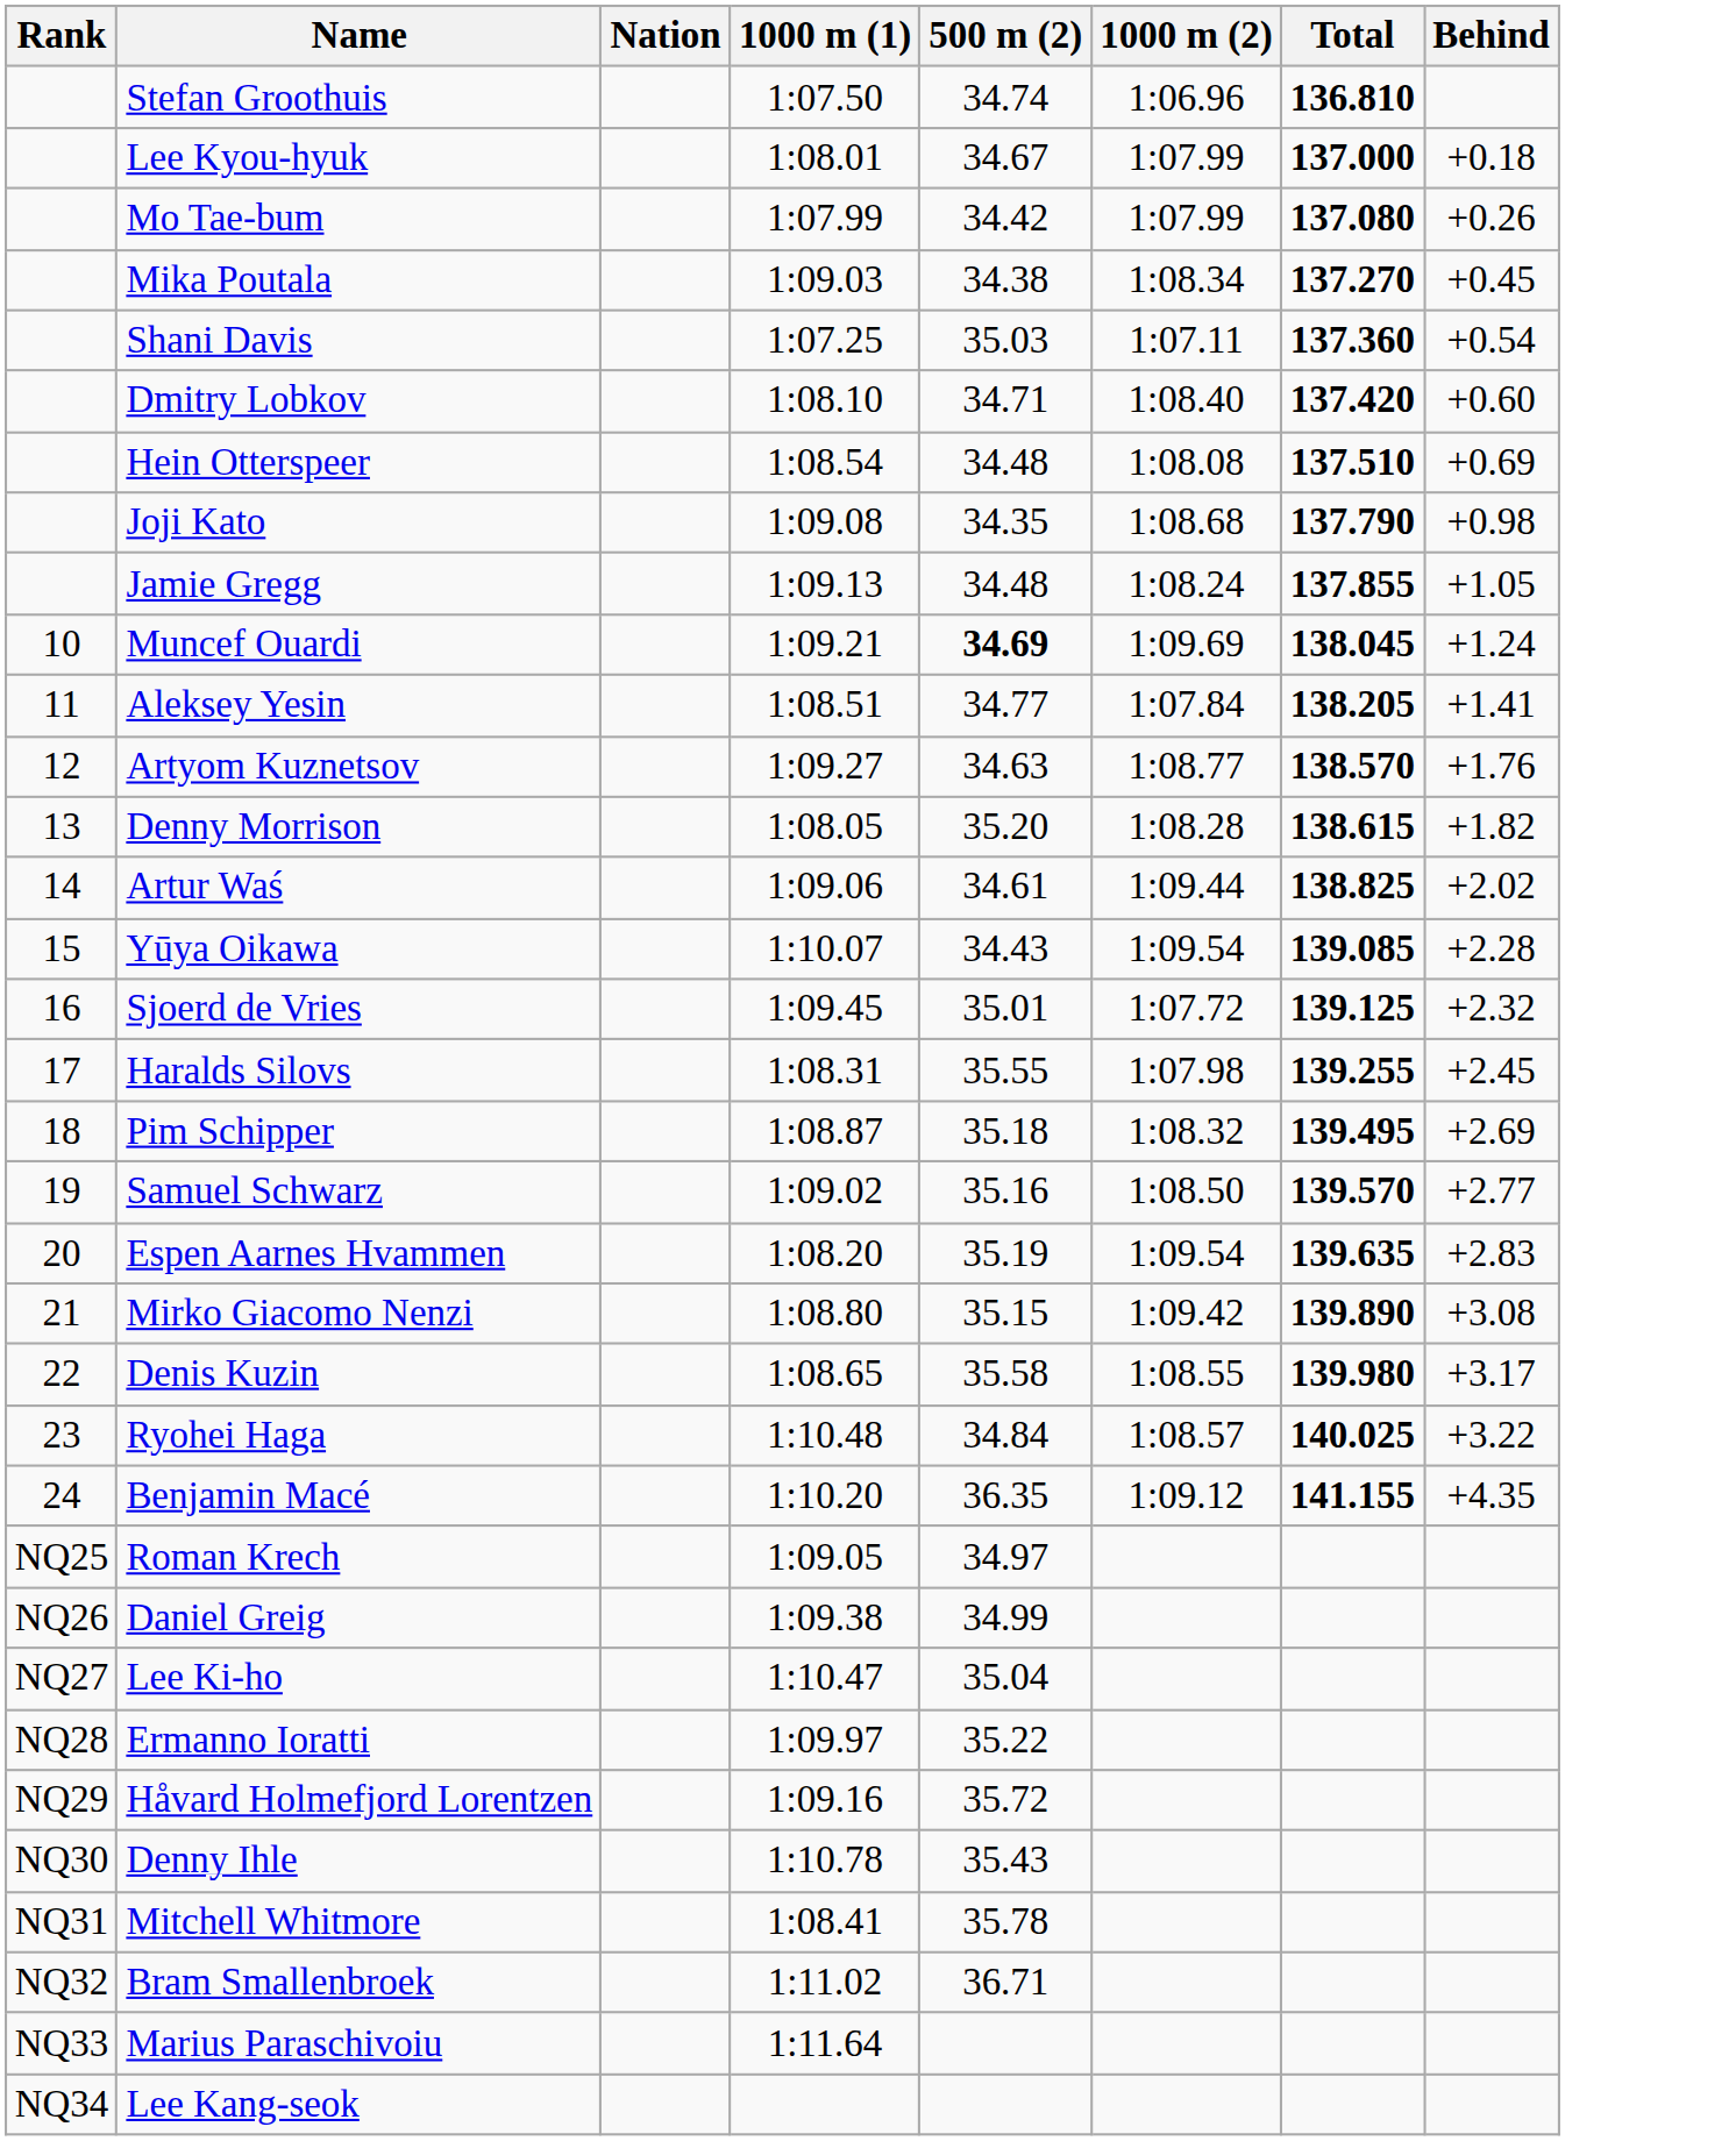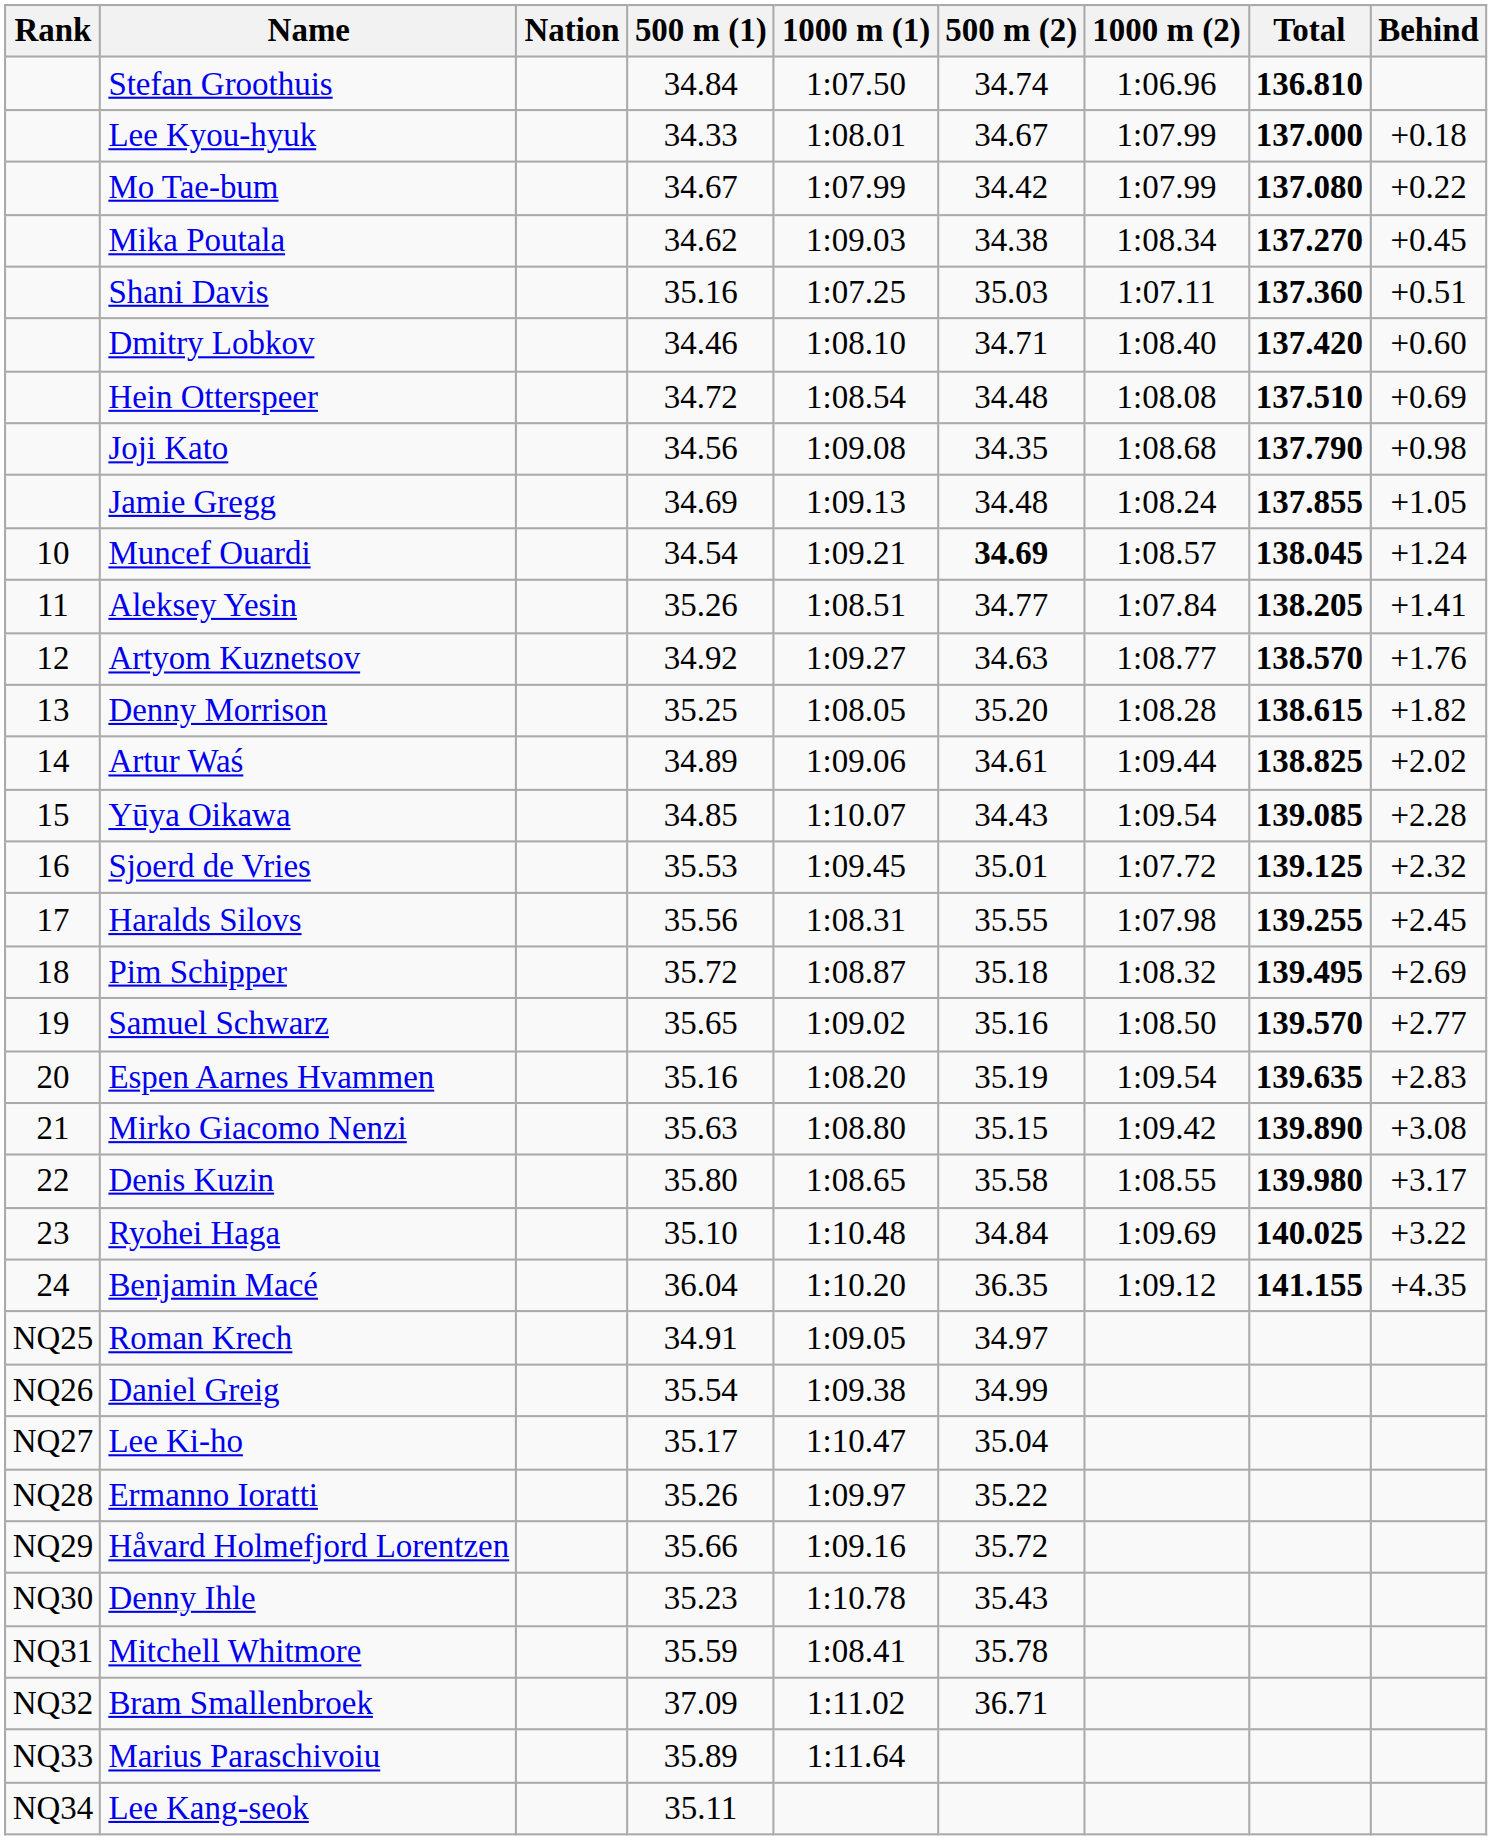 <table class="wikitable sortable" style="text-align:center">
 <tr>
 <th>Rank</th>
 <th>Name</th>
 <th>Nation</th>
+<th>500 m (1)</th>
 <th>1000 m (1)</th>
 <th>500 m (2)</th>
 <th>1000 m (2)</th>
 <th>Total</th>
 <th>Behind</th>
 </tr>
 <tr>
 <td></td>
 <td align=left><a href='#'>Stefan Groothuis</a></td>
 <td align=left></td>
+<td>34.84</td>
 <td>1:07.50</td>
 <td>34.74</td>
 <td>1:06.96</td>
 <td><strong>136.810</strong></td>
 <td></td>
 </tr>
 <tr>
 <td></td>
 <td align=left><a href='#'>Lee Kyou-hyuk</a></td>
 <td align=left></td>
+<td>34.33</td>
 <td>1:08.01</td>
 <td>34.67</td>
 <td>1:07.99</td>
 <td><strong>137.000</strong></td>
 <td>+0.18</td>
 </tr>
 <tr>
 <td></td>
 <td align=left><a href='#'>Mo Tae-bum</a></td>
 <td align=left></td>
+<td>34.67</td>
 <td>1:07.99</td>
 <td>34.42</td>
 <td>1:07.99</td>
 <td><strong>137.080</strong></td>
-<td>+0.26</td>
+<td>+0.22</td>
 </tr>
 <tr>
 <td></td>
 <td align=left><a href='#'>Mika Poutala</a></td>
 <td align=left></td>
+<td>34.62</td>
 <td>1:09.03</td>
 <td>34.38</td>
 <td>1:08.34</td>
 <td><strong>137.270</strong></td>
 <td>+0.45</td>
 </tr>
 <tr>
 <td></td>
 <td align=left><a href='#'>Shani Davis</a></td>
 <td align=left></td>
+<td>35.16</td>
 <td>1:07.25</td>
 <td>35.03</td>
 <td>1:07.11</td>
 <td><strong>137.360</strong></td>
-<td>+0.54</td>
+<td>+0.51</td>
 </tr>
 <tr>
 <td></td>
 <td align=left><a href='#'>Dmitry Lobkov</a></td>
 <td align=left></td>
+<td>34.46</td>
 <td>1:08.10</td>
 <td>34.71</td>
 <td>1:08.40</td>
 <td><strong>137.420</strong></td>
 <td>+0.60</td>
 </tr>
 <tr>
 <td></td>
 <td align=left><a href='#'>Hein Otterspeer</a></td>
 <td align=left></td>
+<td>34.72</td>
 <td>1:08.54</td>
 <td>34.48</td>
 <td>1:08.08</td>
 <td><strong>137.510</strong></td>
 <td>+0.69</td>
 </tr>
 <tr>
 <td></td>
 <td align=left><a href='#'>Joji Kato</a></td>
 <td align=left></td>
+<td>34.56</td>
 <td>1:09.08</td>
 <td>34.35</td>
 <td>1:08.68</td>
 <td><strong>137.790</strong></td>
 <td>+0.98</td>
 </tr>
 <tr>
 <td></td>
 <td align=left><a href='#'>Jamie Gregg</a></td>
 <td align=left></td>
+<td>34.69</td>
 <td>1:09.13</td>
 <td>34.48</td>
 <td>1:08.24</td>
 <td><strong>137.855</strong></td>
 <td>+1.05</td>
 </tr>
 <tr>
 <td>10</td>
 <td align=left><a href='#'>Muncef Ouardi</a></td>
 <td align=left></td>
+<td>34.54</td>
 <td>1:09.21</td>
 <td><strong>34.69</strong></td>
-<td>1:09.69</td>
+<td>1:08.57</td>
 <td><strong>138.045</strong></td>
 <td>+1.24</td>
 </tr>
 <tr>
 <td>11</td>
 <td align=left><a href='#'>Aleksey Yesin</a></td>
 <td align=left></td>
+<td>35.26</td>
 <td>1:08.51</td>
 <td>34.77</td>
 <td>1:07.84</td>
 <td><strong>138.205</strong></td>
 <td>+1.41</td>
 </tr>
 <tr>
 <td>12</td>
 <td align=left><a href='#'>Artyom Kuznetsov</a></td>
 <td align=left></td>
+<td>34.92</td>
 <td>1:09.27</td>
 <td>34.63</td>
 <td>1:08.77</td>
 <td><strong>138.570</strong></td>
 <td>+1.76</td>
 </tr>
 <tr>
 <td>13</td>
 <td align=left><a href='#'>Denny Morrison</a></td>
 <td align=left></td>
+<td>35.25</td>
 <td>1:08.05</td>
 <td>35.20</td>
 <td>1:08.28</td>
 <td><strong>138.615</strong></td>
 <td>+1.82</td>
 </tr>
 <tr>
 <td>14</td>
 <td align=left><a href='#'>Artur Waś</a></td>
 <td align=left></td>
+<td>34.89</td>
 <td>1:09.06</td>
 <td>34.61</td>
 <td>1:09.44</td>
 <td><strong>138.825</strong></td>
 <td>+2.02</td>
 </tr>
 <tr>
 <td>15</td>
 <td align=left><a href='#'>Yūya Oikawa</a></td>
 <td align=left></td>
+<td>34.85</td>
 <td>1:10.07</td>
 <td>34.43</td>
 <td>1:09.54</td>
 <td><strong>139.085</strong></td>
 <td>+2.28</td>
 </tr>
 <tr>
 <td>16</td>
 <td align=left><a href='#'>Sjoerd de Vries</a></td>
 <td align=left></td>
+<td>35.53</td>
 <td>1:09.45</td>
 <td>35.01</td>
 <td>1:07.72</td>
 <td><strong>139.125</strong></td>
 <td>+2.32</td>
 </tr>
 <tr>
 <td>17</td>
 <td align=left><a href='#'>Haralds Silovs</a></td>
 <td align=left></td>
+<td>35.56</td>
 <td>1:08.31</td>
 <td>35.55</td>
 <td>1:07.98</td>
 <td><strong>139.255</strong></td>
 <td>+2.45</td>
 </tr>
 <tr>
 <td>18</td>
 <td align=left><a href='#'>Pim Schipper</a></td>
 <td align=left></td>
+<td>35.72</td>
 <td>1:08.87</td>
 <td>35.18</td>
 <td>1:08.32</td>
 <td><strong>139.495</strong></td>
 <td>+2.69</td>
 </tr>
 <tr>
 <td>19</td>
 <td align=left><a href='#'>Samuel Schwarz</a></td>
 <td align=left></td>
+<td>35.65</td>
 <td>1:09.02</td>
 <td>35.16</td>
 <td>1:08.50</td>
 <td><strong>139.570</strong></td>
 <td>+2.77</td>
 </tr>
 <tr>
 <td>20</td>
 <td align=left><a href='#'>Espen Aarnes Hvammen</a></td>
 <td align=left></td>
+<td>35.16</td>
 <td>1:08.20</td>
 <td>35.19</td>
 <td>1:09.54</td>
 <td><strong>139.635</strong></td>
 <td>+2.83</td>
 </tr>
 <tr>
 <td>21</td>
 <td align=left><a href='#'>Mirko Giacomo Nenzi</a></td>
 <td align=left></td>
+<td>35.63</td>
 <td>1:08.80</td>
 <td>35.15</td>
 <td>1:09.42</td>
 <td><strong>139.890</strong></td>
 <td>+3.08</td>
 </tr>
 <tr>
 <td>22</td>
 <td align=left><a href='#'>Denis Kuzin</a></td>
 <td align=left></td>
+<td>35.80</td>
 <td>1:08.65</td>
 <td>35.58</td>
 <td>1:08.55</td>
 <td><strong>139.980</strong></td>
 <td>+3.17</td>
 </tr>
 <tr>
 <td>23</td>
 <td align=left><a href='#'>Ryohei Haga</a></td>
 <td align=left></td>
+<td>35.10</td>
 <td>1:10.48</td>
 <td>34.84</td>
-<td>1:08.57</td>
+<td>1:09.69</td>
 <td><strong>140.025</strong></td>
 <td>+3.22</td>
 </tr>
 <tr>
 <td>24</td>
 <td align=left><a href='#'>Benjamin Macé</a></td>
 <td align=left></td>
+<td>36.04</td>
 <td>1:10.20</td>
 <td>36.35</td>
 <td>1:09.12</td>
 <td><strong>141.155</strong></td>
 <td>+4.35</td>
 </tr>
 <tr>
 <td>NQ25</td>
 <td align=left><a href='#'>Roman Krech</a></td>
 <td align=left></td>
+<td>34.91</td>
 <td>1:09.05</td>
 <td>34.97</td>
 <td></td>
 <td></td>
 <td></td>
 </tr>
 <tr>
 <td>NQ26</td>
 <td align=left><a href='#'>Daniel Greig</a></td>
 <td align=left></td>
+<td>35.54</td>
 <td>1:09.38</td>
 <td>34.99</td>
 <td></td>
 <td></td>
 <td></td>
 </tr>
 <tr>
 <td>NQ27</td>
 <td align=left><a href='#'>Lee Ki-ho</a></td>
 <td align=left></td>
+<td>35.17</td>
 <td>1:10.47</td>
 <td>35.04</td>
 <td></td>
 <td></td>
 <td></td>
 </tr>
 <tr>
 <td>NQ28</td>
 <td align=left><a href='#'>Ermanno Ioratti</a></td>
 <td align=left></td>
+<td>35.26</td>
 <td>1:09.97</td>
 <td>35.22</td>
 <td></td>
 <td></td>
 <td></td>
 </tr>
 <tr>
 <td>NQ29</td>
 <td align=left><a href='#'>Håvard Holmefjord Lorentzen</a></td>
 <td align=left></td>
+<td>35.66</td>
 <td>1:09.16</td>
 <td>35.72</td>
 <td></td>
 <td></td>
 <td></td>
 </tr>
 <tr>
 <td>NQ30</td>
 <td align=left><a href='#'>Denny Ihle</a></td>
 <td align=left></td>
+<td>35.23</td>
 <td>1:10.78</td>
 <td>35.43</td>
 <td></td>
 <td></td>
 <td></td>
 </tr>
 <tr>
 <td>NQ31</td>
 <td align=left><a href='#'>Mitchell Whitmore</a></td>
 <td align=left></td>
+<td>35.59</td>
 <td>1:08.41</td>
 <td>35.78</td>
 <td></td>
 <td></td>
 <td></td>
 </tr>
 <tr>
 <td>NQ32</td>
 <td align=left><a href='#'>Bram Smallenbroek</a></td>
 <td align=left></td>
+<td>37.09</td>
 <td>1:11.02</td>
 <td>36.71</td>
 <td></td>
 <td></td>
 <td></td>
 </tr>
 <tr>
 <td>NQ33</td>
 <td align=left><a href='#'>Marius Paraschivoiu</a></td>
 <td align=left></td>
+<td>35.89</td>
 <td>1:11.64</td>
 <td></td>
 <td></td>
 <td></td>
 <td></td>
 </tr>
 <tr>
 <td>NQ34</td>
 <td align=left><a href='#'>Lee Kang-seok</a></td>
 <td align=left></td>
+<td>35.11</td>
 <td></td>
 <td></td>
 <td></td>
 <td></td>
 <td></td>
 </tr>
 </table>
